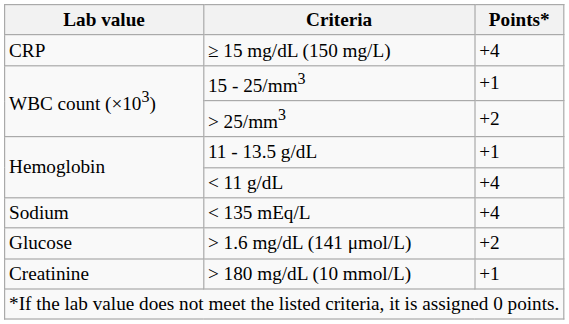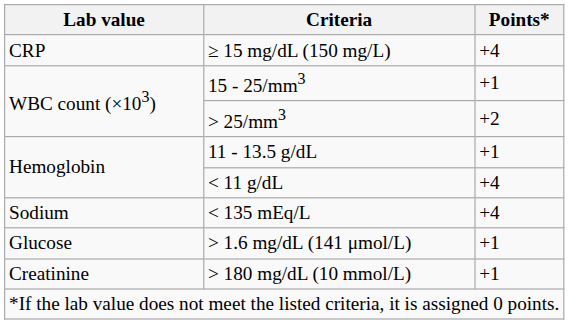 <table class="wikitable">
 <tr>
 <th>Lab value</th>
 <th>Criteria</th>
 <th>Points*</th>
 </tr>
 <tr>
 <td>CRP</td>
 <td>≥ 15 mg/dL (150 mg/L)</td>
 <td>+4</td>
 </tr>
 <tr>
 <td rowspan="2">WBC count (×10<sup>3</sup>)</td>
 <td>15 - 25/mm<sup>3</sup></td>
 <td>+1</td>
 </tr>
 <tr>
 <td>> 25/mm<sup>3</sup></td>
 <td>+2</td>
 </tr>
 <tr>
 <td rowspan="2">Hemoglobin</td>
 <td>11 - 13.5 g/dL</td>
 <td>+1</td>
 </tr>
 <tr>
 <td>< 11 g/dL</td>
 <td>+4</td>
 </tr>
 <tr>
 <td>Sodium</td>
 <td>< 135 mEq/L</td>
 <td>+4</td>
 </tr>
 <tr>
 <td>Glucose</td>
 <td>> 1.6 mg/dL (141 μmol/L)</td>
-<td>+2</td>
+<td>+1</td>
 </tr>
 <tr>
 <td>Creatinine</td>
 <td>> 180 mg/dL (10 mmol/L)</td>
 <td>+1</td>
 </tr>
 <tr>
 <td colspan="3">*If the lab value does not meet the listed criteria, it is assigned 0 points.</td>
 </tr>
 </table>
